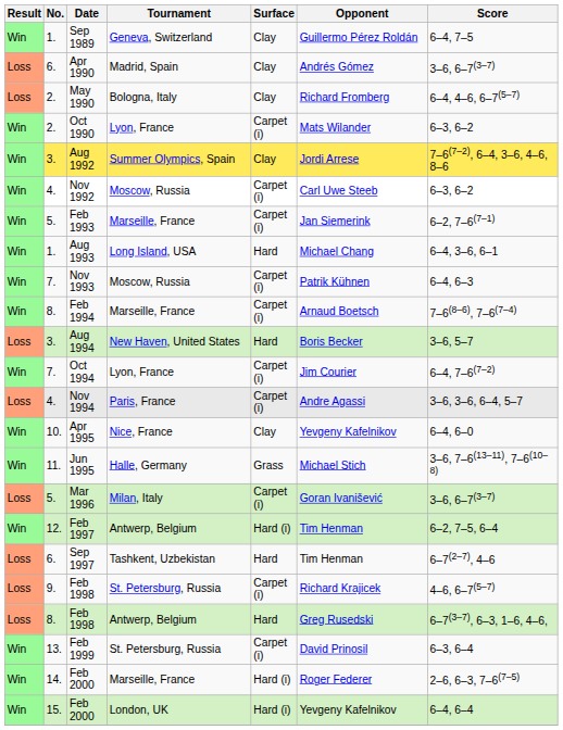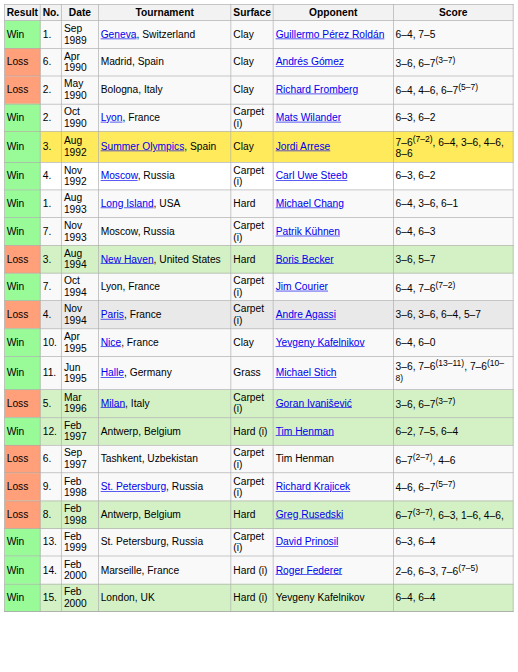 <table class="sortable wikitable">
 <tr>
 <th style="width:45px">Result</th>
 <th style="width:25px">No.</th>
 <th style="width:50px">Date</th>
 <th style="width:200px">Tournament</th>
 <th style="width:50px">Surface</th>
 <th style="width:180px">Opponent</th>
 <th style="width:180px" class="unsortable">Score</th>
 </tr>
 <tr>
 <td style="background:#98fb98;">Win</td>
 <td>1.</td>
 <td>Sep 1989</td>
 <td><a href='#'>Geneva</a>, Switzerland</td>
 <td>Clay</td>
 <td> <a href='#'>Guillermo Pérez Roldán</a></td>
 <td>6–4, 7–5</td>
 </tr>
 <tr>
 <td style="background:#ffa07a;">Loss</td>
 <td>6.</td>
 <td>Apr 1990</td>
 <td>Madrid, Spain</td>
 <td>Clay</td>
 <td> <a href='#'>Andrés Gómez</a></td>
 <td>3–6, 6–7<sup>(3–7)</sup></td>
 </tr>
 <tr>
 <td style="background:#ffa07a;">Loss</td>
 <td>2.</td>
 <td>May 1990</td>
 <td>Bologna, Italy</td>
 <td>Clay</td>
 <td> <a href='#'>Richard Fromberg</a></td>
 <td>6–4, 4–6, 6–7<sup>(5–7)</sup></td>
 </tr>
 <tr>
 <td style="background:#98fb98;">Win</td>
 <td>2.</td>
 <td>Oct 1990</td>
 <td><a href='#'>Lyon</a>, France</td>
 <td>Carpet (i)</td>
 <td> <a href='#'>Mats Wilander</a></td>
 <td>6–3, 6–2</td>
 </tr>
 <tr bgcolor="#ffea5c">
 <td style="background:#98fb98;">Win</td>
 <td>3.</td>
 <td>Aug 1992</td>
 <td><a href='#'>Summer Olympics</a>, Spain</td>
 <td>Clay</td>
 <td> <a href='#'>Jordi Arrese</a></td>
 <td>7–6<sup>(7–2)</sup>, 6–4, 3–6, 4–6, 8–6</td>
 </tr>
 <tr bgcolor="#ffffff">
 <td style="background:#98fb98;">Win</td>
 <td>4.</td>
 <td>Nov 1992</td>
 <td><a href='#'>Moscow</a>, Russia</td>
 <td>Carpet (i)</td>
 <td> <a href='#'>Carl Uwe Steeb</a></td>
 <td>6–3, 6–2</td>
 </tr>
 <tr>
 <td style="background:#98fb98;">Win</td>
-<td>5.</td>
-<td>Feb 1993</td>
-<td><a href='#'>Marseille</a>, France</td>
-<td>Carpet (i)</td>
-<td> <a href='#'>Jan Siemerink</a></td>
-<td>6–2, 7–6<sup>(7–1)</sup></td>
-</tr>
-<tr>
-<td style="background:#98fb98;">Win</td>
 <td>1.</td>
 <td>Aug 1993</td>
 <td><a href='#'>Long Island</a>, USA</td>
 <td>Hard</td>
 <td> <a href='#'>Michael Chang</a></td>
 <td>6–4, 3–6, 6–1</td>
 </tr>
 <tr>
 <td style="background:#98fb98;">Win</td>
 <td>7.</td>
 <td>Nov 1993</td>
 <td>Moscow, Russia</td>
 <td>Carpet (i)</td>
 <td> <a href='#'>Patrik Kühnen</a></td>
 <td>6–4, 6–3</td>
-</tr>
-<tr>
-<td style="background:#98fb98;">Win</td>
-<td>8.</td>
-<td>Feb 1994</td>
-<td>Marseille, France</td>
-<td>Carpet (i)</td>
-<td> <a href='#'>Arnaud Boetsch</a></td>
-<td>7–6<sup>(8–6)</sup>, 7–6<sup>(7–4)</sup></td>
 </tr>
 <tr bgcolor="#d4f1c5">
 <td style="background:#ffa07a;">Loss</td>
 <td>3.</td>
 <td>Aug 1994</td>
 <td><a href='#'>New Haven</a>, United States</td>
 <td>Hard</td>
 <td> <a href='#'>Boris Becker</a></td>
 <td>3–6, 5–7</td>
 </tr>
 <tr>
 <td style="background:#98fb98;">Win</td>
 <td>7.</td>
 <td>Oct 1994</td>
 <td>Lyon, France</td>
 <td>Carpet (i)</td>
 <td> <a href='#'>Jim Courier</a></td>
 <td>6–4, 7–6<sup>(7–2)</sup></td>
 </tr>
 <tr bgcolor=e9e9e9>
 <td style="background:#ffa07a;">Loss</td>
 <td>4.</td>
 <td>Nov 1994</td>
 <td><a href='#'>Paris</a>, France</td>
 <td>Carpet (i)</td>
 <td> <a href='#'>Andre Agassi</a></td>
 <td>3–6, 3–6, 6–4, 5–7</td>
 </tr>
 <tr>
 <td style="background:#98fb98;">Win</td>
 <td>10.</td>
 <td>Apr 1995</td>
 <td><a href='#'>Nice</a>, France</td>
 <td>Clay</td>
 <td> <a href='#'>Yevgeny Kafelnikov</a></td>
 <td>6–4, 6–0</td>
 </tr>
 <tr>
 <td style="background:#98fb98;">Win</td>
 <td>11.</td>
 <td>Jun 1995</td>
 <td><a href='#'>Halle</a>, Germany</td>
 <td>Grass</td>
 <td> <a href='#'>Michael Stich</a></td>
 <td>3–6, 7–6<sup>(13–11)</sup>, 7–6<sup>(10–8)</sup></td>
 </tr>
 <tr bgcolor="#d4f1c5">
 <td style="background:#ffa07a;">Loss</td>
 <td>5.</td>
 <td>Mar 1996</td>
 <td><a href='#'>Milan</a>, Italy</td>
 <td>Carpet (i)</td>
 <td> <a href='#'>Goran Ivanišević</a></td>
 <td>3–6, 6–7<sup>(3–7)</sup></td>
 </tr>
 <tr bgcolor="#d4f1c5">
 <td style="background:#98fb98;">Win</td>
 <td>12.</td>
 <td>Feb 1997</td>
 <td>Antwerp, Belgium</td>
 <td>Hard (i)</td>
 <td> <a href='#'>Tim Henman</a></td>
 <td>6–2, 7–5, 6–4</td>
 </tr>
 <tr>
 <td style="background:#ffa07a;">Loss</td>
 <td>6.</td>
 <td>Sep 1997</td>
 <td>Tashkent, Uzbekistan</td>
-<td>Hard</td>
+<td>Carpet (i)</td>
 <td> Tim Henman</td>
 <td>6–7<sup>(2–7)</sup>, 4–6</td>
 </tr>
 <tr>
 <td style="background:#ffa07a;">Loss</td>
 <td>9.</td>
 <td>Feb 1998</td>
 <td><a href='#'>St. Petersburg</a>, Russia</td>
 <td>Carpet (i)</td>
 <td> <a href='#'>Richard Krajicek</a></td>
 <td>4–6, 6–7<sup>(5–7)</sup></td>
 </tr>
 <tr bgcolor="#d4f1c5">
 <td style="background:#ffa07a;">Loss</td>
 <td>8.</td>
 <td>Feb 1998</td>
 <td>Antwerp, Belgium</td>
 <td>Hard</td>
 <td> <a href='#'>Greg Rusedski</a></td>
 <td>6–7<sup>(3–7)</sup>, 6–3, 1–6, 4–6,</td>
 </tr>
 <tr>
 <td style="background:#98fb98;">Win</td>
 <td>13.</td>
 <td>Feb 1999</td>
 <td>St. Petersburg, Russia</td>
 <td>Carpet (i)</td>
 <td> <a href='#'>David Prinosil</a></td>
 <td>6–3, 6–4</td>
 </tr>
 <tr>
 <td style="background:#98fb98;">Win</td>
 <td>14.</td>
 <td>Feb 2000</td>
 <td>Marseille, France</td>
 <td>Hard (i)</td>
 <td> <a href='#'>Roger Federer</a></td>
 <td>2–6, 6–3, 7–6<sup>(7–5)</sup></td>
 </tr>
 <tr bgcolor="#d4f1c5">
 <td style="background:#98fb98;">Win</td>
 <td>15.</td>
 <td>Feb 2000</td>
 <td>London, UK</td>
 <td>Hard (i)</td>
 <td> Yevgeny Kafelnikov</td>
 <td>6–4, 6–4</td>
 </tr>
 <tr>
 </tr>
 </table>
